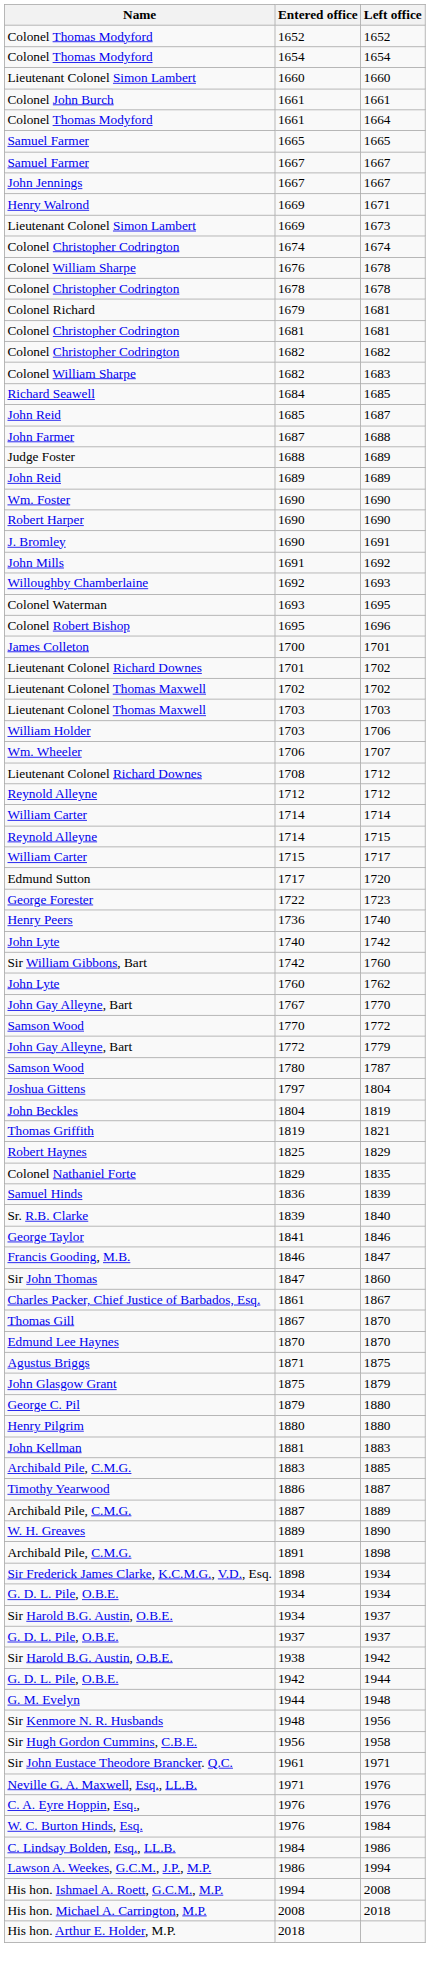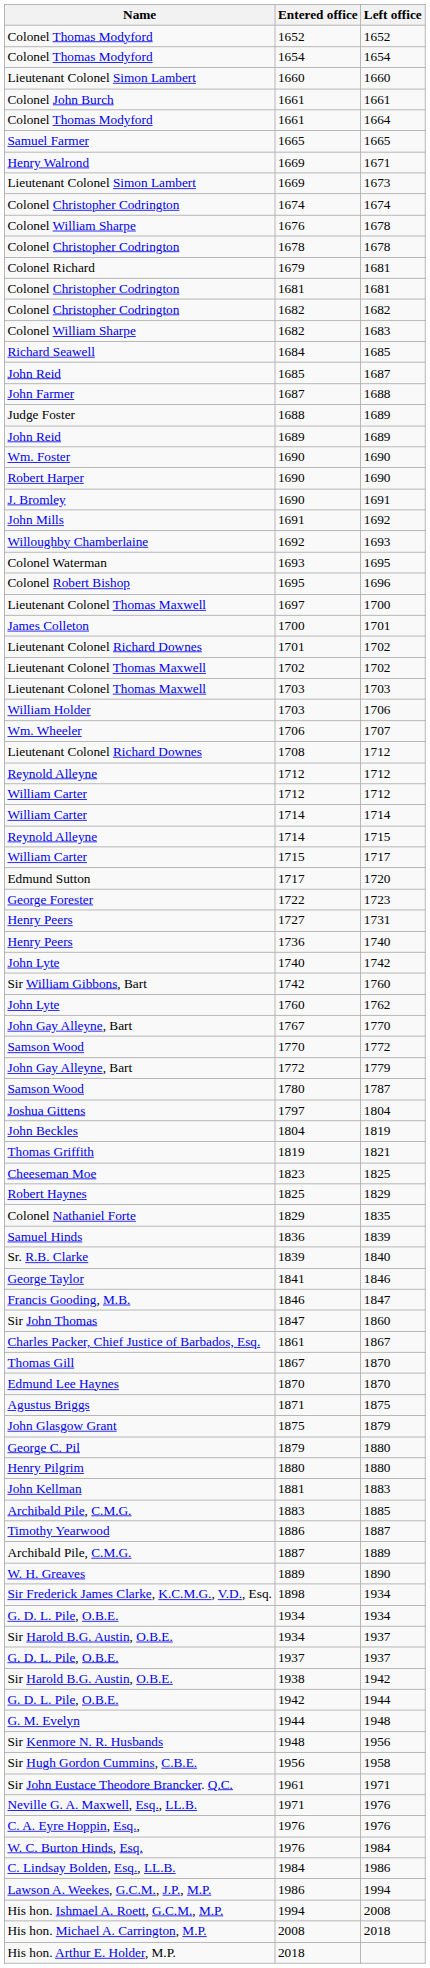 <table class="wikitable">
 <tr>
 <th>Name</th>
 <th>Entered office</th>
 <th>Left office</th>
 </tr>
 <tr>
 <td>Colonel <a href='#'>Thomas Modyford</a></td>
 <td>1652</td>
 <td>1652</td>
 </tr>
 <tr>
 <td>Colonel <a href='#'>Thomas Modyford</a></td>
 <td>1654</td>
 <td>1654</td>
 </tr>
 <tr>
 <td>Lieutenant Colonel <a href='#'>Simon Lambert</a></td>
 <td>1660</td>
 <td>1660</td>
 </tr>
 <tr>
 <td>Colonel <a href='#'>John Burch</a></td>
 <td>1661</td>
 <td>1661</td>
 </tr>
 <tr>
 <td>Colonel <a href='#'>Thomas Modyford</a></td>
 <td>1661</td>
 <td>1664</td>
 </tr>
 <tr>
 <td><a href='#'>Samuel Farmer</a></td>
 <td>1665</td>
 <td>1665</td>
-</tr>
-<tr>
-<td><a href='#'>Samuel Farmer</a></td>
-<td>1667</td>
-<td>1667</td>
-</tr>
-<tr>
-<td><a href='#'>John Jennings</a></td>
-<td>1667</td>
-<td>1667</td>
 </tr>
 <tr>
 <td><a href='#'>Henry Walrond</a></td>
 <td>1669</td>
 <td>1671</td>
 </tr>
 <tr>
 <td>Lieutenant Colonel <a href='#'>Simon Lambert</a></td>
 <td>1669</td>
 <td>1673</td>
 </tr>
 <tr>
 <td>Colonel <a href='#'>Christopher Codrington</a></td>
 <td>1674</td>
 <td>1674</td>
 </tr>
 <tr>
 <td>Colonel <a href='#'>William Sharpe</a></td>
 <td>1676</td>
 <td>1678</td>
 </tr>
 <tr>
 <td>Colonel <a href='#'>Christopher Codrington</a></td>
 <td>1678</td>
 <td>1678</td>
 </tr>
 <tr>
 <td>Colonel Richard</td>
 <td>1679</td>
 <td>1681</td>
 </tr>
 <tr>
 <td>Colonel <a href='#'>Christopher Codrington</a></td>
 <td>1681</td>
 <td>1681</td>
 </tr>
 <tr>
 <td>Colonel <a href='#'>Christopher Codrington</a></td>
 <td>1682</td>
 <td>1682</td>
 </tr>
 <tr>
 <td>Colonel <a href='#'>William Sharpe</a></td>
 <td>1682</td>
 <td>1683</td>
 </tr>
 <tr>
 <td><a href='#'>Richard Seawell</a></td>
 <td>1684</td>
 <td>1685</td>
 </tr>
 <tr>
 <td><a href='#'>John Reid</a></td>
 <td>1685</td>
 <td>1687</td>
 </tr>
 <tr>
 <td><a href='#'>John Farmer</a></td>
 <td>1687</td>
 <td>1688</td>
 </tr>
 <tr>
 <td>Judge Foster</td>
 <td>1688</td>
 <td>1689</td>
 </tr>
 <tr>
 <td><a href='#'>John Reid</a></td>
 <td>1689</td>
 <td>1689</td>
 </tr>
 <tr>
 <td><a href='#'>Wm. Foster</a></td>
 <td>1690</td>
 <td>1690</td>
 </tr>
 <tr>
 <td><a href='#'>Robert Harper</a></td>
 <td>1690</td>
 <td>1690</td>
 </tr>
 <tr>
 <td><a href='#'>J. Bromley</a></td>
 <td>1690</td>
 <td>1691</td>
 </tr>
 <tr>
 <td><a href='#'>John Mills</a></td>
 <td>1691</td>
 <td>1692</td>
 </tr>
 <tr>
 <td><a href='#'>Willoughby Chamberlaine</a></td>
 <td>1692</td>
 <td>1693</td>
 </tr>
 <tr>
 <td>Colonel Waterman</td>
 <td>1693</td>
 <td>1695</td>
 </tr>
 <tr>
 <td>Colonel <a href='#'>Robert Bishop</a></td>
 <td>1695</td>
 <td>1696</td>
 </tr>
 <tr>
+<td>Lieutenant Colonel <a href='#'>Thomas Maxwell</a></td>
+<td>1697</td>
+<td>1700</td>
+</tr>
+<tr>
 <td><a href='#'>James Colleton</a></td>
 <td>1700</td>
 <td>1701</td>
 </tr>
 <tr>
 <td>Lieutenant Colonel <a href='#'>Richard Downes</a></td>
 <td>1701</td>
 <td>1702</td>
 </tr>
 <tr>
 <td>Lieutenant Colonel <a href='#'>Thomas Maxwell</a></td>
 <td>1702</td>
 <td>1702</td>
 </tr>
 <tr>
 <td>Lieutenant Colonel <a href='#'>Thomas Maxwell</a></td>
 <td>1703</td>
 <td>1703</td>
 </tr>
 <tr>
 <td><a href='#'>William Holder</a></td>
 <td>1703</td>
 <td>1706</td>
 </tr>
 <tr>
 <td><a href='#'>Wm. Wheeler</a></td>
 <td>1706</td>
 <td>1707</td>
 </tr>
 <tr>
 <td>Lieutenant Colonel <a href='#'>Richard Downes</a></td>
 <td>1708</td>
 <td>1712</td>
 </tr>
 <tr>
 <td><a href='#'>Reynold Alleyne</a></td>
 <td>1712</td>
 <td>1712</td>
 </tr>
 <tr>
 <td><a href='#'>William Carter</a></td>
+<td>1712</td>
+<td>1712</td>
+</tr>
+<tr>
+<td><a href='#'>William Carter</a></td>
 <td>1714</td>
 <td>1714</td>
 </tr>
 <tr>
 <td><a href='#'>Reynold Alleyne</a></td>
 <td>1714</td>
 <td>1715</td>
 </tr>
 <tr>
 <td><a href='#'>William Carter</a></td>
 <td>1715</td>
 <td>1717</td>
 </tr>
 <tr>
 <td>Edmund Sutton</td>
 <td>1717</td>
 <td>1720</td>
 </tr>
 <tr>
 <td><a href='#'>George Forester</a></td>
 <td>1722</td>
 <td>1723</td>
+</tr>
+<tr>
+<td><a href='#'>Henry Peers</a></td>
+<td>1727</td>
+<td>1731</td>
 </tr>
 <tr>
 <td><a href='#'>Henry Peers</a></td>
 <td>1736</td>
 <td>1740</td>
 </tr>
 <tr>
 <td><a href='#'>John Lyte</a></td>
 <td>1740</td>
 <td>1742</td>
 </tr>
 <tr>
 <td>Sir <a href='#'>William Gibbons</a>, Bart</td>
 <td>1742</td>
 <td>1760</td>
 </tr>
 <tr>
 <td><a href='#'>John Lyte</a></td>
 <td>1760</td>
 <td>1762</td>
 </tr>
 <tr>
 <td><a href='#'>John Gay Alleyne</a>, Bart</td>
 <td>1767</td>
 <td>1770</td>
 </tr>
 <tr>
 <td><a href='#'>Samson Wood</a></td>
 <td>1770</td>
 <td>1772</td>
 </tr>
 <tr>
 <td><a href='#'>John Gay Alleyne</a>, Bart</td>
 <td>1772</td>
 <td>1779</td>
 </tr>
 <tr>
 <td><a href='#'>Samson Wood</a></td>
 <td>1780</td>
 <td>1787</td>
 </tr>
 <tr>
 <td><a href='#'>Joshua Gittens</a></td>
 <td>1797</td>
 <td>1804</td>
 </tr>
 <tr>
 <td><a href='#'>John Beckles</a></td>
 <td>1804</td>
 <td>1819</td>
 </tr>
 <tr>
 <td><a href='#'>Thomas Griffith</a></td>
 <td>1819</td>
 <td>1821</td>
+</tr>
+<tr>
+<td><a href='#'>Cheeseman Moe</a></td>
+<td>1823</td>
+<td>1825</td>
 </tr>
 <tr>
 <td><a href='#'>Robert Haynes</a></td>
 <td>1825</td>
 <td>1829</td>
 </tr>
 <tr>
 <td>Colonel <a href='#'>Nathaniel Forte</a></td>
 <td>1829</td>
 <td>1835</td>
 </tr>
 <tr>
 <td><a href='#'>Samuel Hinds</a></td>
 <td>1836</td>
 <td>1839</td>
 </tr>
 <tr>
 <td>Sr. <a href='#'>R.B. Clarke</a></td>
 <td>1839</td>
 <td>1840</td>
 </tr>
 <tr>
 <td><a href='#'>George Taylor</a></td>
 <td>1841</td>
 <td>1846</td>
 </tr>
 <tr>
 <td><a href='#'>Francis Gooding</a>, <a href='#'>M.B.</a></td>
 <td>1846</td>
 <td>1847</td>
 </tr>
 <tr>
 <td>Sir <a href='#'>John Thomas</a></td>
 <td>1847</td>
 <td>1860</td>
 </tr>
 <tr>
 <td><a href='#'>Charles Packer, Chief Justice of Barbados, Esq.</a></td>
 <td>1861</td>
 <td>1867</td>
 </tr>
 <tr>
 <td><a href='#'>Thomas Gill</a></td>
 <td>1867</td>
 <td>1870</td>
 </tr>
 <tr>
 <td><a href='#'>Edmund Lee Haynes</a></td>
 <td>1870</td>
 <td>1870</td>
 </tr>
 <tr>
 <td><a href='#'>Agustus Briggs</a></td>
 <td>1871</td>
 <td>1875</td>
 </tr>
 <tr>
 <td><a href='#'>John Glasgow Grant</a></td>
 <td>1875</td>
 <td>1879</td>
 </tr>
 <tr>
 <td><a href='#'>George C. Pil</a></td>
 <td>1879</td>
 <td>1880</td>
 </tr>
 <tr>
 <td><a href='#'>Henry Pilgrim</a></td>
 <td>1880</td>
 <td>1880</td>
 </tr>
 <tr>
 <td><a href='#'>John Kellman</a></td>
 <td>1881</td>
 <td>1883</td>
 </tr>
 <tr>
 <td><a href='#'>Archibald Pile</a>, <a href='#'>C.M.G.</a></td>
 <td>1883</td>
 <td>1885</td>
 </tr>
 <tr>
 <td><a href='#'>Timothy Yearwood</a></td>
 <td>1886</td>
 <td>1887</td>
 </tr>
 <tr>
 <td>Archibald Pile, <a href='#'>C.M.G.</a></td>
 <td>1887</td>
 <td>1889</td>
 </tr>
 <tr>
 <td><a href='#'>W. H. Greaves</a></td>
 <td>1889</td>
 <td>1890</td>
 </tr>
 <tr>
-<td>Archibald Pile, <a href='#'>C.M.G.</a></td>
-<td>1891</td>
-<td>1898</td>
-</tr>
-<tr>
 <td><a href='#'>Sir Frederick James Clarke</a>, <a href='#'>K.C.M.G.</a>, <a href='#'>V.D.</a>, Esq.</td>
 <td>1898</td>
 <td>1934</td>
 </tr>
 <tr>
 <td><a href='#'>G. D. L. Pile</a>, <a href='#'>O.B.E.</a></td>
 <td>1934</td>
 <td>1934</td>
 </tr>
 <tr>
 <td>Sir <a href='#'>Harold B.G. Austin</a>, <a href='#'>O.B.E.</a></td>
 <td>1934</td>
 <td>1937</td>
 </tr>
 <tr>
 <td><a href='#'>G. D. L. Pile</a>, <a href='#'>O.B.E.</a></td>
 <td>1937</td>
 <td>1937</td>
 </tr>
 <tr>
 <td>Sir <a href='#'>Harold B.G. Austin</a>, <a href='#'>O.B.E.</a></td>
 <td>1938</td>
 <td>1942</td>
 </tr>
 <tr>
 <td><a href='#'>G. D. L. Pile</a>, <a href='#'>O.B.E.</a></td>
 <td>1942</td>
 <td>1944</td>
 </tr>
 <tr>
 <td><a href='#'>G. M. Evelyn</a></td>
 <td>1944</td>
 <td>1948</td>
 </tr>
 <tr>
 <td>Sir <a href='#'>Kenmore N. R. Husbands</a></td>
 <td>1948</td>
 <td>1956</td>
 </tr>
 <tr>
 <td>Sir <a href='#'>Hugh Gordon Cummins</a>, <a href='#'>C.B.E.</a></td>
 <td>1956</td>
 <td>1958</td>
 </tr>
 <tr>
 <td>Sir <a href='#'>John Eustace Theodore Brancker</a>. <a href='#'>Q.C.</a></td>
 <td>1961</td>
 <td>1971</td>
 </tr>
 <tr>
 <td><a href='#'>Neville G. A. Maxwell</a>, <a href='#'>Esq.</a>, <a href='#'>LL.B.</a></td>
 <td>1971</td>
 <td>1976</td>
 </tr>
 <tr>
 <td><a href='#'>C. A. Eyre Hoppin</a>, <a href='#'>Esq.</a>,</td>
 <td>1976</td>
 <td>1976</td>
 </tr>
 <tr>
 <td><a href='#'>W. C. Burton Hinds</a>, <a href='#'>Esq.</a></td>
 <td>1976</td>
 <td>1984</td>
 </tr>
 <tr>
 <td><a href='#'>C. Lindsay Bolden</a>, <a href='#'>Esq.</a>, <a href='#'>LL.B.</a></td>
 <td>1984</td>
 <td>1986</td>
 </tr>
 <tr>
 <td><a href='#'>Lawson A. Weekes</a>, <a href='#'>G.C.M.</a>, <a href='#'>J.P.</a>, <a href='#'>M.P.</a></td>
 <td>1986</td>
 <td>1994</td>
 </tr>
 <tr>
 <td>His hon. <a href='#'>Ishmael A. Roett</a>, <a href='#'>G.C.M.</a>, <a href='#'>M.P.</a></td>
 <td>1994</td>
 <td>2008</td>
 </tr>
 <tr>
 <td>His hon. <a href='#'>Michael A. Carrington</a>, <a href='#'>M.P.</a></td>
 <td>2008</td>
 <td>2018</td>
 </tr>
 <tr>
 <td>His hon. <a href='#'>Arthur E. Holder</a>, M.P.</td>
 <td>2018</td>
 <td></td>
 </tr>
 </table>
